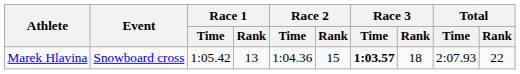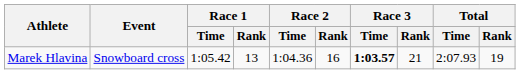 <table class="wikitable" style="font-size:90%">
 <tr>
 <th rowspan="2">Athlete</th>
 <th rowspan="2">Event</th>
 <th colspan=2>Race 1</th>
 <th colspan=2>Race 2</th>
 <th colspan=2>Race 3</th>
 <th colspan=2>Total</th>
 </tr>
 <tr style="font-size:95%">
 <th>Time</th>
 <th>Rank</th>
 <th>Time</th>
 <th>Rank</th>
 <th>Time</th>
 <th>Rank</th>
 <th>Time</th>
 <th>Rank</th>
 </tr>
 <tr align=center>
 <td align=left><a href='#'>Marek Hlavina</a></td>
 <td align=left><a href='#'>Snowboard cross</a></td>
 <td>1:05.42</td>
 <td>13</td>
 <td>1:04.36</td>
-<td>15</td>
+<td>16</td>
 <td><strong>1:03.57</strong></td>
-<td>18</td>
+<td>21</td>
 <td>2:07.93</td>
-<td>22</td>
+<td>19</td>
 </tr>
 </table>
